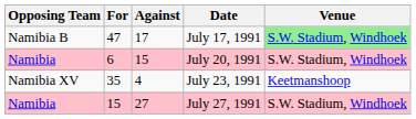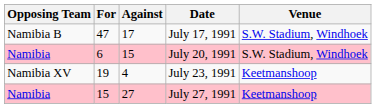 <table class="wikitable">
 <tr>
 <th>Opposing Team</th>
 <th>For</th>
 <th>Against</th>
 <th>Date</th>
 <th>Venue</th>
 </tr>
 <tr>
 <td>Namibia  B</td>
 <td>47</td>
 <td>17</td>
 <td>July 17, 1991</td>
-<td style="background: lightgreen;"><a href='#'>S.W. Stadium</a>, <a href='#'>Windhoek</a></td>
+<td><a href='#'>S.W. Stadium</a>, <a href='#'>Windhoek</a></td>
 </tr>
 <tr style="background:pink">
 <td><a href='#'>Namibia</a></td>
 <td>6</td>
 <td>15</td>
 <td>July 20, 1991</td>
 <td>S.W. Stadium, <a href='#'>Windhoek</a></td>
 </tr>
 <tr>
 <td>Namibia XV</td>
-<td>35</td>
+<td>19</td>
 <td>4</td>
 <td>July 23, 1991</td>
 <td><a href='#'>Keetmanshoop</a></td>
 </tr>
 <tr style="background:pink">
 <td><a href='#'>Namibia</a></td>
 <td>15</td>
 <td>27</td>
 <td>July 27, 1991</td>
-<td>S.W. Stadium, <a href='#'>Windhoek</a></td>
+<td><a href='#'>Keetmanshoop</a></td>
 </tr>
 </table>
